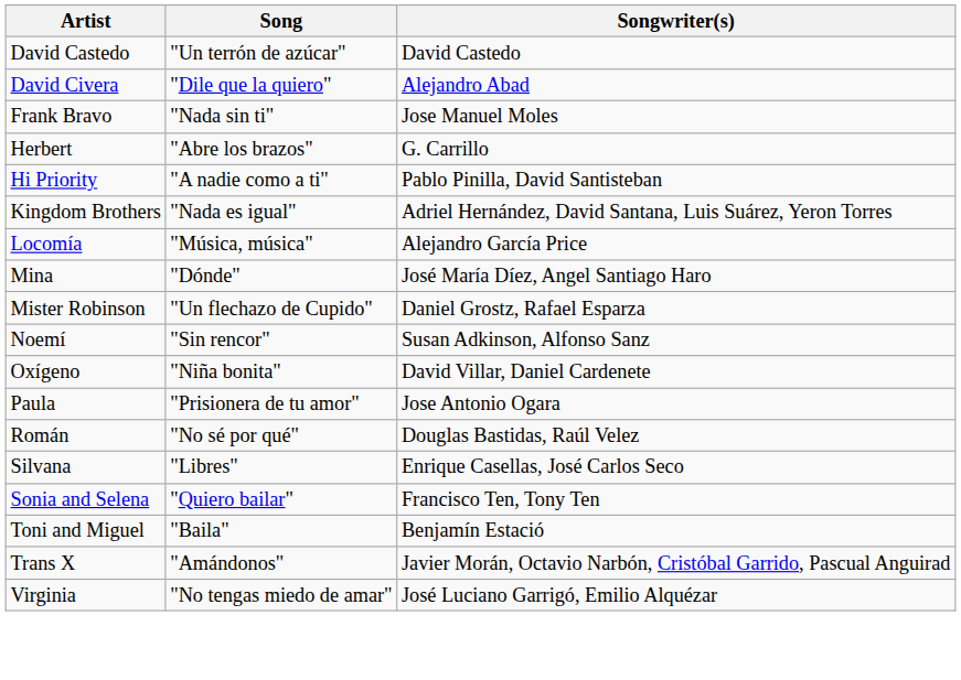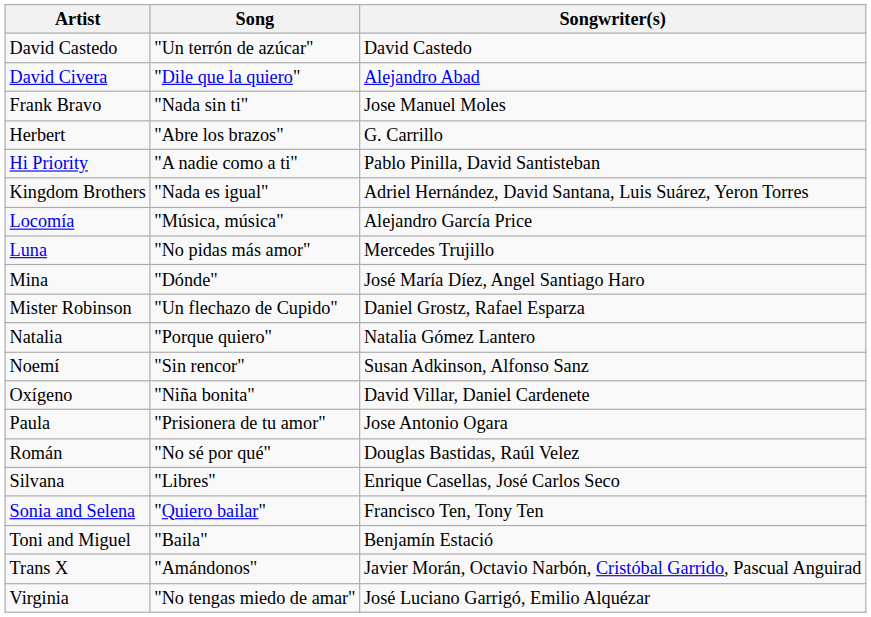 <table class="wikitable" style="margin: 1em auto 1em auto;">
 <tr>
 <th>Artist</th>
 <th>Song</th>
 <th>Songwriter(s)</th>
 </tr>
 <tr>
 <td>David Castedo</td>
 <td>"Un terrón de azúcar"</td>
 <td>David Castedo</td>
 </tr>
 <tr>
 <td><a href='#'>David Civera</a></td>
 <td>"<a href='#'>Dile que la quiero</a>"</td>
 <td><a href='#'>Alejandro Abad</a></td>
 </tr>
 <tr>
 <td>Frank Bravo</td>
 <td>"Nada sin ti"</td>
 <td>Jose Manuel Moles</td>
 </tr>
 <tr>
 <td>Herbert</td>
 <td>"Abre los brazos"</td>
 <td>G. Carrillo</td>
 </tr>
 <tr>
 <td><a href='#'>Hi Priority</a></td>
 <td>"A nadie como a ti"</td>
 <td>Pablo Pinilla, David Santisteban</td>
 </tr>
 <tr>
 <td>Kingdom Brothers</td>
 <td>"Nada es igual"</td>
 <td>Adriel Hernández, David Santana, Luis Suárez, Yeron Torres</td>
 </tr>
 <tr>
 <td><a href='#'>Locomía</a></td>
 <td>"Música, música"</td>
 <td>Alejandro García Price</td>
 </tr>
 <tr>
+<td><a href='#'>Luna</a></td>
+<td>"No pidas más amor"</td>
+<td>Mercedes Trujillo</td>
+</tr>
+<tr>
 <td>Mina</td>
 <td>"Dónde"</td>
 <td>José María Díez, Angel Santiago Haro</td>
 </tr>
 <tr>
 <td>Mister Robinson</td>
 <td>"Un flechazo de Cupido"</td>
 <td>Daniel Grostz, Rafael Esparza</td>
+</tr>
+<tr>
+<td>Natalia</td>
+<td>"Porque quiero"</td>
+<td>Natalia Gómez Lantero</td>
 </tr>
 <tr>
 <td>Noemí</td>
 <td>"Sin rencor"</td>
 <td>Susan Adkinson, Alfonso Sanz</td>
 </tr>
 <tr>
 <td>Oxígeno</td>
 <td>"Niña bonita"</td>
 <td>David Villar, Daniel Cardenete</td>
 </tr>
 <tr>
 <td>Paula</td>
 <td>"Prisionera de tu amor"</td>
 <td>Jose Antonio Ogara</td>
 </tr>
 <tr>
 <td>Román</td>
 <td>"No sé por qué"</td>
 <td>Douglas Bastidas, Raúl Velez</td>
 </tr>
 <tr>
 <td>Silvana</td>
 <td>"Libres"</td>
 <td>Enrique Casellas, José Carlos Seco</td>
 </tr>
 <tr>
 <td><a href='#'>Sonia and Selena</a></td>
 <td>"<a href='#'>Quiero bailar</a>"</td>
 <td>Francisco Ten, Tony Ten</td>
 </tr>
 <tr>
 <td>Toni and Miguel</td>
 <td>"Baila"</td>
 <td>Benjamín Estació</td>
 </tr>
 <tr>
 <td>Trans X</td>
 <td>"Amándonos"</td>
 <td>Javier Morán, Octavio Narbón, <a href='#'>Cristóbal Garrido</a>, Pascual Anguirad</td>
 </tr>
 <tr>
 <td>Virginia</td>
 <td>"No tengas miedo de amar"</td>
 <td>José Luciano Garrigó, Emilio Alquézar</td>
 </tr>
 </table>
